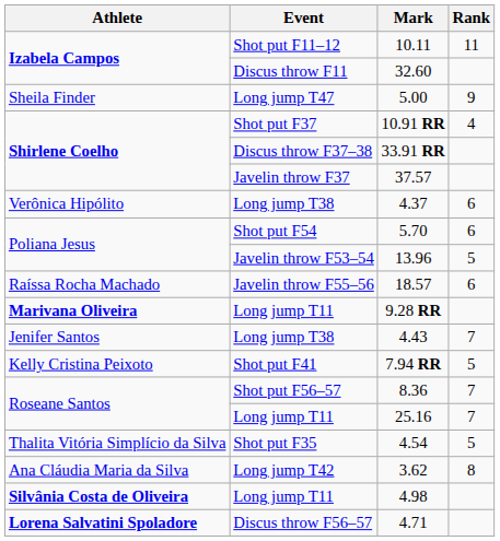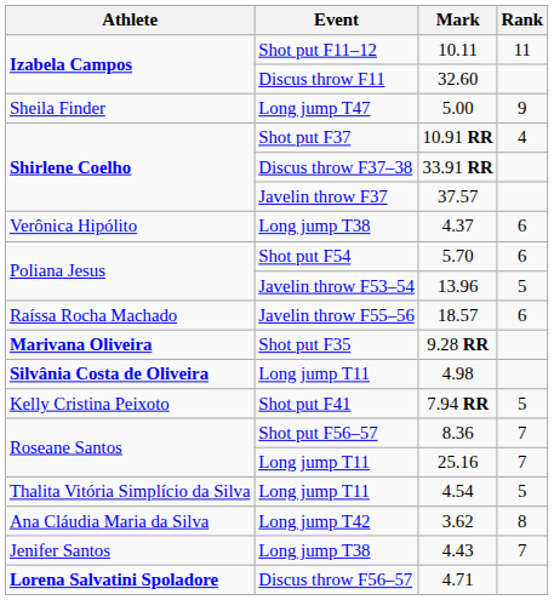 <table class=wikitable style="font-size:95%">
 <tr>
 <th>Athlete</th>
 <th>Event</th>
 <th>Mark</th>
 <th>Rank</th>
 </tr>
 <tr>
 <td rowspan="2"><strong><a href='#'>Izabela Campos</a></strong></td>
 <td><a href='#'>Shot put F11–12</a></td>
 <td align="center">10.11</td>
 <td align="center">11</td>
 </tr>
 <tr>
 <td><a href='#'>Discus throw F11</a></td>
 <td align="center">32.60</td>
 <td align="center"></td>
 </tr>
 <tr>
 <td><a href='#'>Sheila Finder</a></td>
 <td><a href='#'>Long jump T47</a></td>
 <td align="center">5.00</td>
 <td align="center">9</td>
 </tr>
 <tr>
 <td rowspan="3"><strong><a href='#'>Shirlene Coelho</a></strong></td>
 <td><a href='#'>Shot put F37</a></td>
 <td align="center">10.91 <strong>RR</strong></td>
 <td align="center">4</td>
 </tr>
 <tr>
 <td><a href='#'>Discus throw F37–38</a></td>
 <td align="center">33.91 <strong>RR</strong></td>
 <td align="center"></td>
 </tr>
 <tr>
 <td><a href='#'>Javelin throw F37</a></td>
 <td align="center">37.57</td>
 <td align="center"></td>
 </tr>
 <tr>
 <td><a href='#'>Verônica Hipólito</a></td>
 <td><a href='#'>Long jump T38</a></td>
 <td align="center">4.37</td>
 <td align="center">6</td>
 </tr>
 <tr>
 <td rowspan="2"><a href='#'>Poliana Jesus</a></td>
 <td><a href='#'>Shot put F54</a></td>
 <td align="center">5.70</td>
 <td align="center">6</td>
 </tr>
 <tr>
 <td><a href='#'>Javelin throw F53–54</a></td>
 <td align="center">13.96</td>
 <td align="center">5</td>
 </tr>
 <tr>
 <td><a href='#'>Raíssa Rocha Machado</a></td>
 <td><a href='#'>Javelin throw F55–56</a></td>
 <td align="center">18.57</td>
 <td align="center">6</td>
 </tr>
 <tr>
 <td><strong><a href='#'>Marivana Oliveira</a></strong></td>
-<td><a href='#'>Long jump T11</a></td>
+<td><a href='#'>Shot put F35</a></td>
 <td align="center">9.28 <strong>RR</strong></td>
 <td align="center"></td>
 </tr>
 <tr>
-<td><a href='#'>Jenifer Santos</a></td>
-<td><a href='#'>Long jump T38</a></td>
-<td align="center">4.43</td>
-<td align="center">7</td>
+<td><strong><a href='#'>Silvânia Costa de Oliveira</a></strong></td>
+<td><a href='#'>Long jump T11</a></td>
+<td align="center">4.98</td>
+<td align="center"></td>
 </tr>
 <tr>
 <td><a href='#'>Kelly Cristina Peixoto</a></td>
 <td><a href='#'>Shot put F41</a></td>
 <td align="center">7.94 <strong>RR</strong></td>
 <td align="center">5</td>
 </tr>
 <tr>
 <td rowspan="2"><a href='#'>Roseane Santos</a></td>
 <td><a href='#'>Shot put F56–57</a></td>
 <td align="center">8.36</td>
 <td align="center">7</td>
 </tr>
 <tr>
 <td><a href='#'>Long jump T11</a></td>
 <td align="center">25.16</td>
 <td align="center">7</td>
 </tr>
 <tr>
 <td><a href='#'>Thalita Vitória Simplício da Silva</a></td>
-<td><a href='#'>Shot put F35</a></td>
+<td><a href='#'>Long jump T11</a></td>
 <td align="center">4.54</td>
 <td align="center">5</td>
 </tr>
 <tr>
 <td><a href='#'>Ana Cláudia Maria da Silva</a></td>
 <td><a href='#'>Long jump T42</a></td>
 <td align="center">3.62</td>
 <td align="center">8</td>
 </tr>
 <tr>
-<td><strong><a href='#'>Silvânia Costa de Oliveira</a></strong></td>
-<td><a href='#'>Long jump T11</a></td>
-<td align="center">4.98</td>
-<td align="center"></td>
+<td><a href='#'>Jenifer Santos</a></td>
+<td><a href='#'>Long jump T38</a></td>
+<td align="center">4.43</td>
+<td align="center">7</td>
 </tr>
 <tr>
 <td><strong><a href='#'>Lorena Salvatini Spoladore</a></strong></td>
 <td><a href='#'>Discus throw F56–57</a></td>
 <td align="center">4.71</td>
 <td align="center"></td>
 </tr>
 </table>
